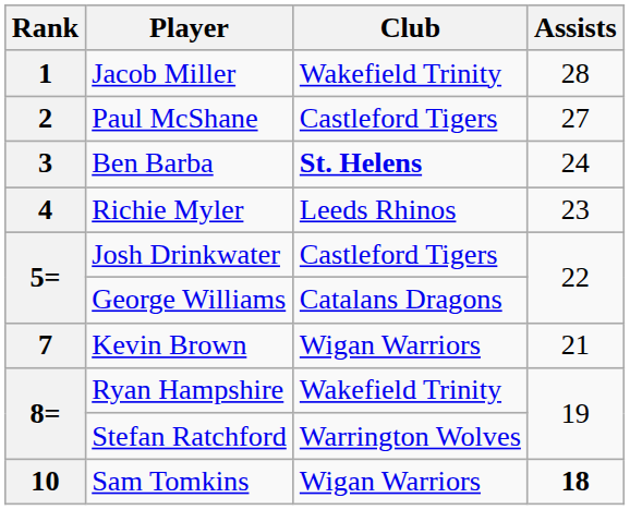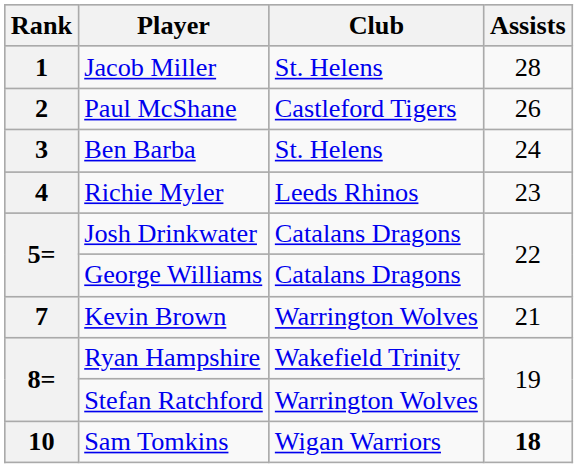 <table class="wikitable" style="text-align:center">
 <tr>
 <th>Rank</th>
 <th>Player</th>
 <th>Club</th>
 <th>Assists</th>
 </tr>
 <tr>
 <th>1</th>
 <td align="left"> <a href='#'>Jacob Miller</a></td>
-<td align="left"> <a href='#'>Wakefield Trinity</a></td>
+<td align="left"> <a href='#'>St. Helens</a></td>
 <td>28</td>
 </tr>
 <tr>
 <th>2</th>
 <td align="left"> <a href='#'>Paul McShane</a></td>
 <td align="left"> <a href='#'>Castleford Tigers</a></td>
-<td>27</td>
+<td>26</td>
 </tr>
 <tr>
 <th>3</th>
 <td align="left"> <a href='#'>Ben Barba</a></td>
-<td align="left"><strong> <a href='#'>St. Helens</a></strong></td>
+<td align="left"> <a href='#'>St. Helens</a></td>
 <td>24</td>
 </tr>
 <tr>
 <th>4</th>
 <td align="left"> <a href='#'>Richie Myler</a></td>
 <td align="left"> <a href='#'>Leeds Rhinos</a></td>
 <td>23</td>
 </tr>
 <tr>
 <th rowspan=2>5=</th>
 <td align="left"> <a href='#'>Josh Drinkwater</a></td>
-<td align="left"> <a href='#'>Castleford Tigers</a></td>
+<td align="left"> <a href='#'>Catalans Dragons</a></td>
 <td Rowspan=2>22</td>
 </tr>
 <tr>
 <td align="left"> <a href='#'>George Williams</a></td>
 <td align="left"> <a href='#'>Catalans Dragons</a></td>
 </tr>
 <tr>
 <th>7</th>
 <td align="left"> <a href='#'>Kevin Brown</a></td>
-<td align="left"> <a href='#'>Wigan Warriors</a></td>
+<td align="left"> <a href='#'>Warrington Wolves</a></td>
 <td>21</td>
 </tr>
 <tr>
 <th rowspan=2>8=</th>
 <td align="left"> <a href='#'>Ryan Hampshire</a></td>
 <td align="left"> <a href='#'>Wakefield Trinity</a></td>
 <td rowspan=2>19</td>
 </tr>
 <tr>
 <td align="left"> <a href='#'>Stefan Ratchford</a></td>
 <td align="left"> <a href='#'>Warrington Wolves</a></td>
 </tr>
 <tr>
 <th>10</th>
 <td align="left"> <a href='#'>Sam Tomkins</a></td>
 <td align="left"> <a href='#'>Wigan Warriors</a></td>
 <td><strong>18</strong></td>
 </tr>
 </table>
